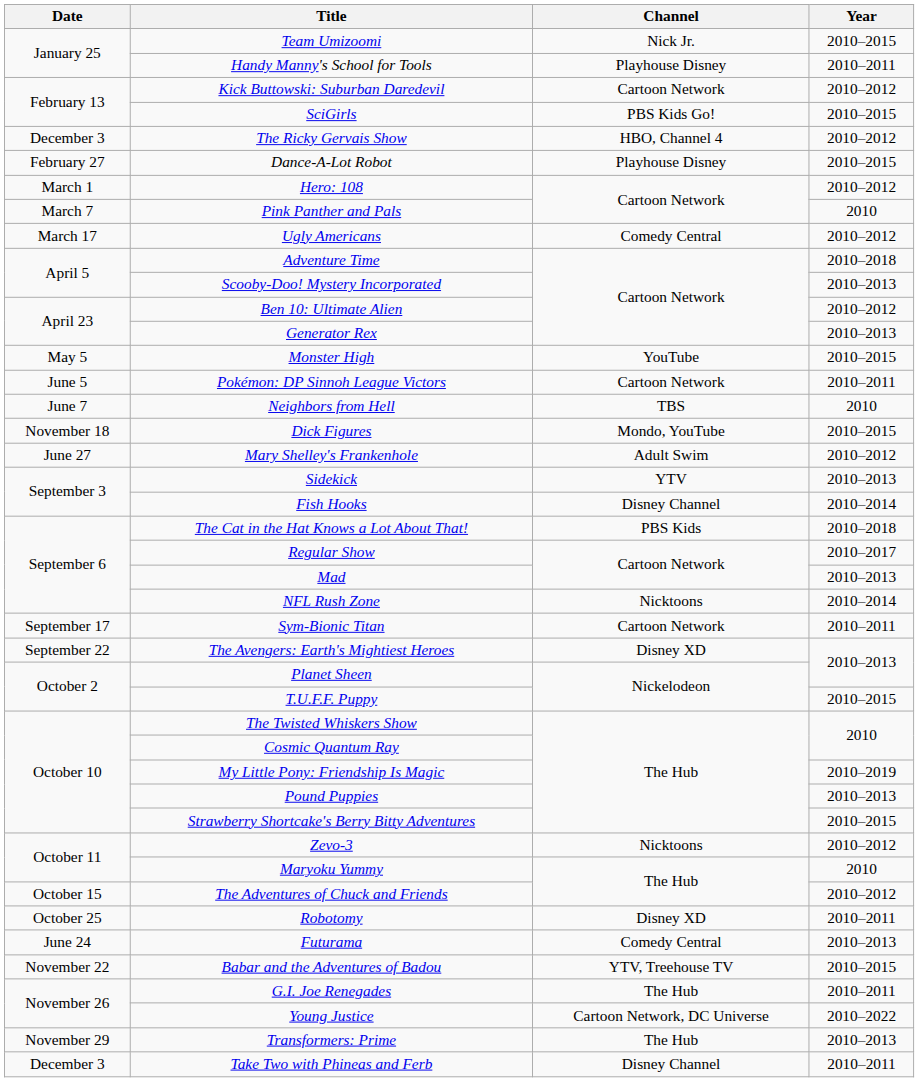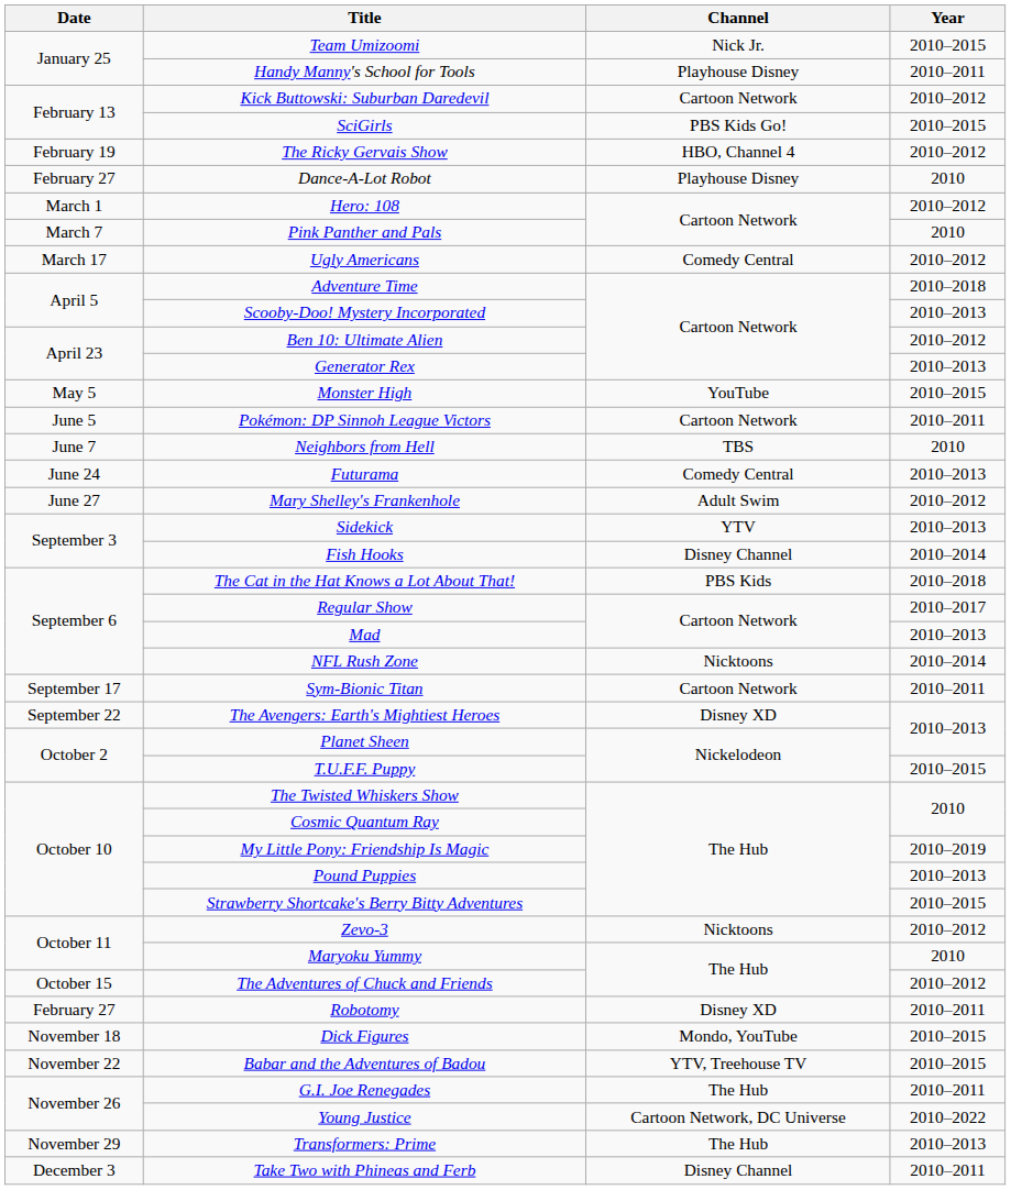 <table class="wikitable sortable" style="text-align: center" width="75%">
 <tr>
 <th scope="col">Date</th>
 <th scope="col">Title</th>
 <th scope="col">Channel</th>
 <th scope="col">Year</th>
 </tr>
 <tr>
 <td rowspan="2">January 25</td>
 <td><em><a href='#'>Team Umizoomi</a></em></td>
 <td>Nick Jr.</td>
 <td>2010–2015</td>
 </tr>
 <tr>
 <td><em><a href='#'>Handy Manny</a>'s School for Tools</em></td>
 <td>Playhouse Disney</td>
 <td>2010–2011</td>
 </tr>
 <tr>
 <td rowspan=2>February 13</td>
 <td><em><a href='#'>Kick Buttowski: Suburban Daredevil</a></em></td>
 <td>Cartoon Network</td>
 <td>2010–2012</td>
 </tr>
 <tr>
 <td><em><a href='#'>SciGirls</a></em></td>
 <td>PBS Kids Go!</td>
 <td>2010–2015</td>
 </tr>
 <tr>
-<td>December 3</td>
+<td>February 19</td>
 <td><em><a href='#'>The Ricky Gervais Show</a></em></td>
 <td>HBO, Channel 4</td>
 <td>2010–2012</td>
 </tr>
 <tr>
 <td>February 27</td>
 <td><em>Dance-A-Lot Robot</em></td>
 <td>Playhouse Disney</td>
-<td>2010–2015</td>
+<td>2010</td>
 </tr>
 <tr>
 <td>March 1</td>
 <td><em><a href='#'>Hero: 108</a></em></td>
 <td rowspan=2>Cartoon Network</td>
 <td>2010–2012</td>
 </tr>
 <tr>
 <td>March 7</td>
 <td><em><a href='#'>Pink Panther and Pals</a></em></td>
 <td>2010</td>
 </tr>
 <tr>
 <td>March 17</td>
 <td><em><a href='#'>Ugly Americans</a></em></td>
 <td>Comedy Central</td>
 <td>2010–2012</td>
 </tr>
 <tr>
 <td rowspan=2>April 5</td>
 <td><em><a href='#'>Adventure Time</a></em></td>
 <td rowspan=4>Cartoon Network</td>
 <td>2010–2018</td>
 </tr>
 <tr>
 <td><em><a href='#'>Scooby-Doo! Mystery Incorporated</a></em></td>
 <td>2010–2013</td>
 </tr>
 <tr>
 <td rowspan=2>April 23</td>
 <td><em><a href='#'>Ben 10: Ultimate Alien</a></em></td>
 <td>2010–2012</td>
 </tr>
 <tr>
 <td><em><a href='#'>Generator Rex</a></em></td>
 <td>2010–2013</td>
 </tr>
 <tr>
 <td>May 5</td>
 <td><em><a href='#'>Monster High</a></em></td>
 <td>YouTube</td>
 <td>2010–2015</td>
 </tr>
 <tr>
 <td>June 5</td>
 <td><em><a href='#'>Pokémon: DP Sinnoh League Victors</a></em></td>
 <td>Cartoon Network</td>
 <td>2010–2011</td>
 </tr>
 <tr>
 <td>June 7</td>
 <td><em><a href='#'>Neighbors from Hell</a></em></td>
 <td>TBS</td>
 <td>2010</td>
 </tr>
 <tr>
-<td>November 18</td>
-<td><em><a href='#'>Dick Figures</a></em></td>
-<td>Mondo, YouTube</td>
-<td>2010–2015</td>
+<td>June 24</td>
+<td><em><a href='#'>Futurama</a></em></td>
+<td>Comedy Central</td>
+<td>2010–2013</td>
 </tr>
 <tr>
 <td>June 27</td>
 <td><em><a href='#'>Mary Shelley's Frankenhole</a></em></td>
 <td>Adult Swim</td>
 <td>2010–2012</td>
 </tr>
 <tr>
 <td rowspan=2>September 3</td>
 <td><em><a href='#'>Sidekick</a></em></td>
 <td>YTV</td>
 <td>2010–2013</td>
 </tr>
 <tr>
 <td><em><a href='#'>Fish Hooks</a></em></td>
 <td>Disney Channel</td>
 <td>2010–2014</td>
 </tr>
 <tr>
 <td rowspan=4>September 6</td>
 <td><em><a href='#'>The Cat in the Hat Knows a Lot About That!</a></em></td>
 <td>PBS Kids</td>
 <td>2010–2018</td>
 </tr>
 <tr>
 <td><em><a href='#'>Regular Show</a></em></td>
 <td rowspan=2>Cartoon Network</td>
 <td>2010–2017</td>
 </tr>
 <tr>
 <td><em><a href='#'>Mad</a></em></td>
 <td>2010–2013</td>
 </tr>
 <tr>
 <td><em><a href='#'>NFL Rush Zone</a></em></td>
 <td>Nicktoons</td>
 <td>2010–2014</td>
 </tr>
 <tr>
 <td>September 17</td>
 <td><em><a href='#'>Sym-Bionic Titan</a></em></td>
 <td>Cartoon Network</td>
 <td>2010–2011</td>
 </tr>
 <tr>
 <td>September 22</td>
 <td><em><a href='#'>The Avengers: Earth's Mightiest Heroes</a></em></td>
 <td>Disney XD</td>
 <td rowspan=2>2010–2013</td>
 </tr>
 <tr>
 <td rowspan=2>October 2</td>
 <td><em><a href='#'>Planet Sheen</a></em></td>
 <td rowspan=2>Nickelodeon</td>
 </tr>
 <tr>
 <td><em><a href='#'>T.U.F.F. Puppy</a></em></td>
 <td>2010–2015</td>
 </tr>
 <tr>
 <td rowspan=5>October 10</td>
 <td><em><a href='#'>The Twisted Whiskers Show</a></em></td>
 <td rowspan=5>The Hub</td>
 <td rowspan=2>2010</td>
 </tr>
 <tr>
 <td><em><a href='#'>Cosmic Quantum Ray</a></em></td>
 </tr>
 <tr>
 <td><em><a href='#'>My Little Pony: Friendship Is Magic</a></em></td>
 <td>2010–2019</td>
 </tr>
 <tr>
 <td><em><a href='#'>Pound Puppies</a></em></td>
 <td>2010–2013</td>
 </tr>
 <tr>
 <td><em><a href='#'>Strawberry Shortcake's Berry Bitty Adventures</a></em></td>
 <td>2010–2015</td>
 </tr>
 <tr>
 <td rowspan=2>October 11</td>
 <td><em><a href='#'>Zevo-3</a></em></td>
 <td>Nicktoons</td>
 <td>2010–2012</td>
 </tr>
 <tr>
 <td><em><a href='#'>Maryoku Yummy</a></em></td>
 <td rowspan=2>The Hub</td>
 <td>2010</td>
 </tr>
 <tr>
 <td>October 15</td>
 <td><em><a href='#'>The Adventures of Chuck and Friends</a></em></td>
 <td>2010–2012</td>
 </tr>
 <tr>
-<td>October 25</td>
+<td>February 27</td>
 <td><em><a href='#'>Robotomy</a></em></td>
 <td>Disney XD</td>
 <td>2010–2011</td>
 </tr>
 <tr>
-<td>June 24</td>
-<td><em><a href='#'>Futurama</a></em></td>
-<td>Comedy Central</td>
-<td>2010–2013</td>
+<td>November 18</td>
+<td><em><a href='#'>Dick Figures</a></em></td>
+<td>Mondo, YouTube</td>
+<td>2010–2015</td>
 </tr>
 <tr>
 <td>November 22</td>
 <td><em><a href='#'>Babar and the Adventures of Badou</a></em></td>
 <td>YTV, Treehouse TV</td>
 <td>2010–2015</td>
 </tr>
 <tr>
 <td rowspan=2>November 26</td>
 <td><em><a href='#'>G.I. Joe Renegades</a></em></td>
 <td>The Hub</td>
 <td>2010–2011</td>
 </tr>
 <tr>
 <td><em><a href='#'>Young Justice</a></em></td>
 <td>Cartoon Network, DC Universe</td>
 <td>2010–2022</td>
 </tr>
 <tr>
 <td>November 29</td>
 <td><em><a href='#'>Transformers: Prime</a></em></td>
 <td>The Hub</td>
 <td>2010–2013</td>
 </tr>
 <tr>
 <td>December 3</td>
 <td><em><a href='#'>Take Two with Phineas and Ferb</a></em></td>
 <td>Disney Channel</td>
 <td>2010–2011</td>
 </tr>
 </table>
